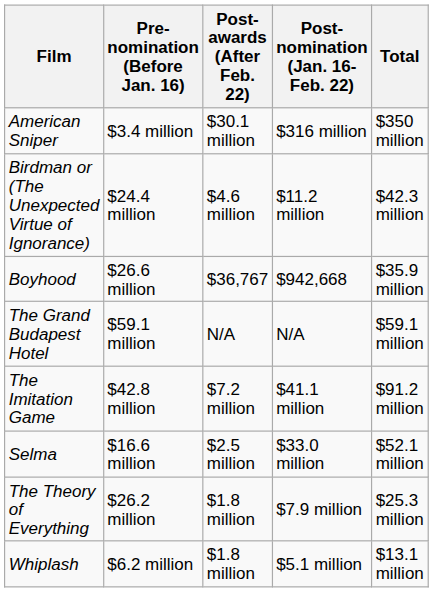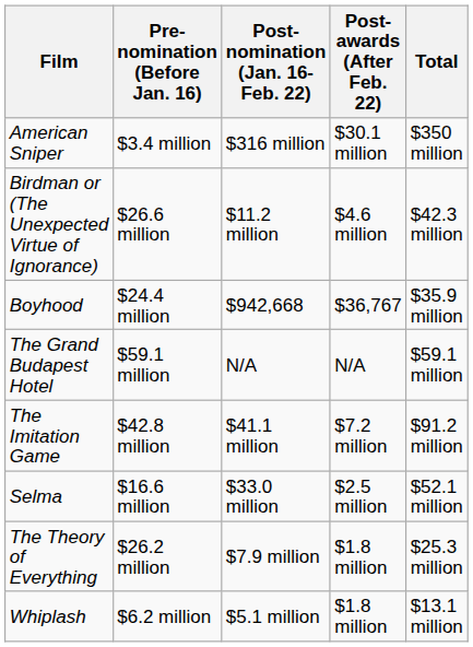 <table class="wikitable sortable" style="width:250px; font-size:90%; float:right; clear:right; margin-left:10px">
 <tr>
 <th>Film</th>
 <th>Pre-nomination<br>(Before Jan. 16)</th>
+<th>Post-nomination<br>(Jan. 16-Feb. 22)</th>
 <th>Post-awards<br>(After Feb. 22)</th>
-<th>Post-nomination<br>(Jan. 16-Feb. 22)</th>
 <th>Total</th>
 </tr>
 <tr>
 <td><em>American Sniper</em></td>
 <td>$3.4 million</td>
+<td>$316 million</td>
 <td>$30.1 million</td>
-<td>$316 million</td>
 <td>$350 million</td>
 </tr>
 <tr>
 <td><em>Birdman or (The Unexpected Virtue of Ignorance)</em></td>
-<td>$24.4 million</td>
+<td>$26.6 million</td>
+<td>$11.2 million</td>
 <td>$4.6 million</td>
-<td>$11.2 million</td>
 <td>$42.3 million</td>
 </tr>
 <tr>
 <td><em>Boyhood</em></td>
-<td>$26.6 million</td>
+<td>$24.4 million</td>
+<td>$942,668</td>
 <td>$36,767</td>
-<td>$942,668</td>
 <td>$35.9 million</td>
 </tr>
 <tr>
 <td><em>The Grand Budapest Hotel</em></td>
 <td>$59.1 million</td>
 <td>N/A</td>
 <td>N/A</td>
 <td>$59.1 million</td>
 </tr>
 <tr>
 <td><em>The Imitation Game</em></td>
 <td>$42.8 million</td>
+<td>$41.1 million</td>
 <td>$7.2 million</td>
-<td>$41.1 million</td>
 <td>$91.2 million</td>
 </tr>
 <tr>
 <td><em>Selma</em></td>
 <td>$16.6 million</td>
+<td>$33.0 million</td>
 <td>$2.5 million</td>
-<td>$33.0 million</td>
 <td>$52.1 million</td>
 </tr>
 <tr>
 <td><em>The Theory of Everything</em></td>
 <td>$26.2 million</td>
+<td>$7.9 million</td>
 <td>$1.8 million</td>
-<td>$7.9 million</td>
 <td>$25.3 million</td>
 </tr>
 <tr>
 <td><em>Whiplash</em></td>
 <td>$6.2 million</td>
+<td>$5.1 million</td>
 <td>$1.8 million</td>
-<td>$5.1 million</td>
 <td>$13.1 million</td>
 </tr>
 </table>
